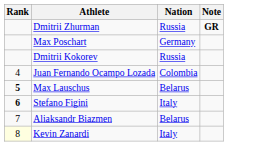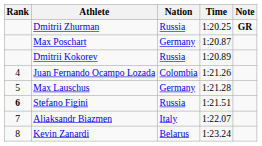 <table class="wikitable sortable" style="text-align:center">
 <tr>
 <th>Rank</th>
 <th>Athlete</th>
 <th>Nation</th>
+<th>Time</th>
 <th>Note</th>
 </tr>
 <tr>
 <td></td>
 <td align=left><a href='#'>Dmitrii Zhurman</a></td>
 <td align=left> <a href='#'>Russia</a></td>
+<td>1:20.25</td>
 <td><strong>GR</strong></td>
 </tr>
 <tr>
 <td></td>
 <td align=left><a href='#'>Max Poschart</a></td>
 <td align=left> <a href='#'>Germany</a></td>
+<td>1:20.87</td>
 <td></td>
 </tr>
 <tr>
 <td></td>
 <td align=left><a href='#'>Dmitrii Kokorev</a></td>
 <td align=left> <a href='#'>Russia</a></td>
+<td>1:20.89</td>
 <td></td>
 </tr>
 <tr>
 <td>4</td>
 <td align=left><a href='#'>Juan Fernando Ocampo Lozada</a></td>
 <td align=left> <a href='#'>Colombia</a></td>
+<td>1:21.26</td>
 <td></td>
 </tr>
 <tr>
-<td><strong>5</strong></td>
+<td>5</td>
 <td align=left><a href='#'>Max Lauschus</a></td>
-<td align=left> <a href='#'>Belarus</a></td>
+<td align=left> <a href='#'>Germany</a></td>
+<td>1:21.28</td>
 <td></td>
 </tr>
 <tr>
 <td><strong>6</strong></td>
 <td align=left><a href='#'>Stefano Figini</a></td>
-<td align=left> <a href='#'>Italy</a></td>
+<td align=left> <a href='#'>Russia</a></td>
+<td>1:21.51</td>
 <td></td>
 </tr>
 <tr>
 <td>7</td>
 <td align=left><a href='#'>Aliaksandr Biazmen</a></td>
-<td align=left> <a href='#'>Belarus</a></td>
+<td align=left> <a href='#'>Italy</a></td>
+<td>1:22.07</td>
 <td></td>
 </tr>
 <tr>
-<td style="background: lightyellow;">8</td>
+<td>8</td>
 <td align=left><a href='#'>Kevin Zanardi</a></td>
-<td align=left> <a href='#'>Italy</a></td>
+<td align=left> <a href='#'>Belarus</a></td>
+<td>1:23.24</td>
 <td></td>
 </tr>
 </table>
